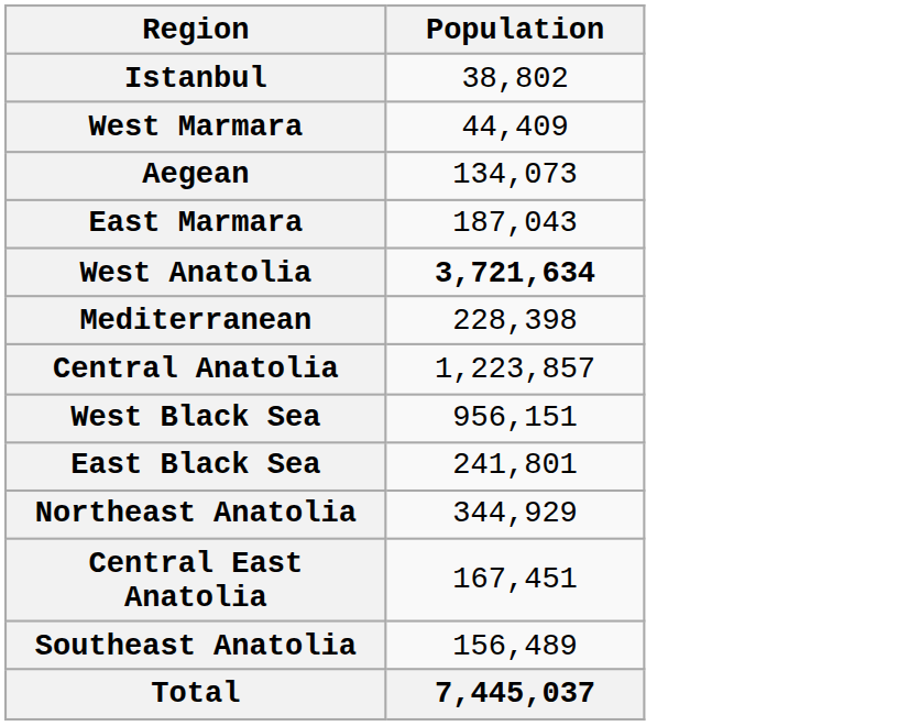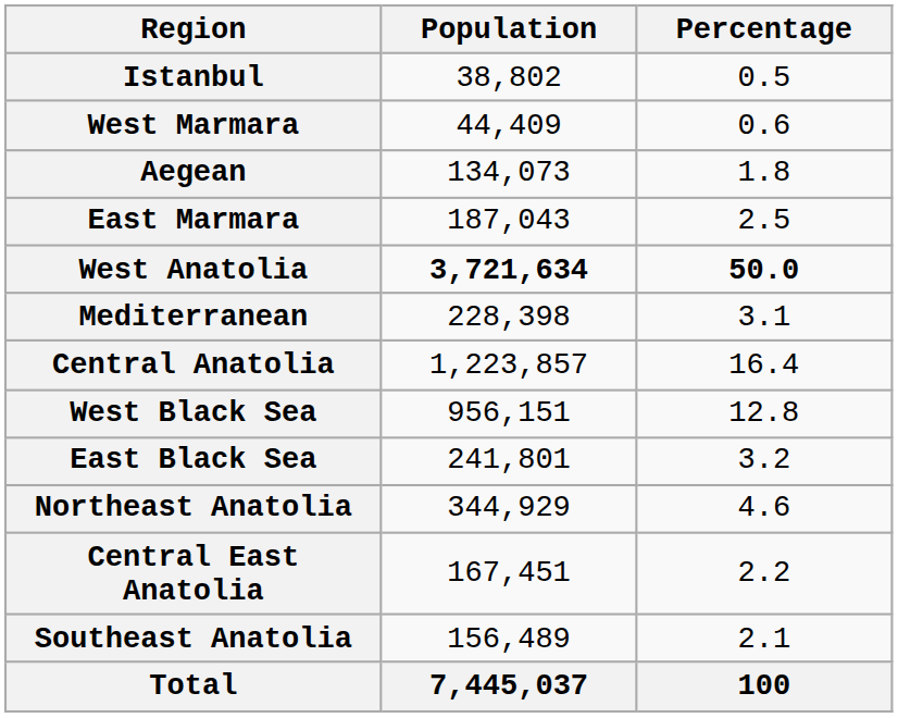 <table class="wikitable">
 <tr>
 <th style="width:120pt;">Region</th>
 <th style="width:80pt;">Population</th>
+<th style="width:80pt;">Percentage</th>
 </tr>
 <tr>
 <th style="width:120pt;">Istanbul</th>
 <td style="text-align:center;">38,802</td>
+<td style="text-align:center;">0.5</td>
 </tr>
 <tr>
 <th style="width:120pt;">West Marmara</th>
 <td style="text-align:center;">44,409</td>
+<td style="text-align:center;">0.6</td>
 </tr>
 <tr>
 <th style="width:120pt;">Aegean</th>
 <td style="text-align:center;">134,073</td>
+<td style="text-align:center;">1.8</td>
 </tr>
 <tr>
 <th style="width:120pt;">East Marmara</th>
 <td style="text-align:center;">187,043</td>
+<td style="text-align:center;">2.5</td>
 </tr>
 <tr>
 <th style="width:120pt;">West Anatolia</th>
 <td style="text-align:center;"><strong>3,721,634</strong></td>
+<td style="text-align:center;"><strong>50.0</strong></td>
 </tr>
 <tr>
 <th style="width:120pt;">Mediterranean</th>
 <td style="text-align:center;">228,398</td>
+<td style="text-align:center;">3.1</td>
 </tr>
 <tr>
 <th style="width:120pt;">Central Anatolia</th>
 <td style="text-align:center;">1,223,857</td>
+<td style="text-align:center;">16.4</td>
 </tr>
 <tr>
 <th style="width:120pt;">West Black Sea</th>
 <td style="text-align:center;">956,151</td>
+<td style="text-align:center;">12.8</td>
 </tr>
 <tr>
 <th style="width:120pt;">East Black Sea</th>
 <td style="text-align:center;">241,801</td>
+<td style="text-align:center;">3.2</td>
 </tr>
 <tr>
 <th style="width:120pt;">Northeast Anatolia</th>
 <td style="text-align:center;">344,929</td>
+<td style="text-align:center;">4.6</td>
 </tr>
 <tr>
 <th style="width:120pt;">Central East Anatolia</th>
 <td style="text-align:center;">167,451</td>
+<td style="text-align:center;">2.2</td>
 </tr>
 <tr>
 <th style="width:120pt;">Southeast Anatolia</th>
 <td style="text-align:center;">156,489</td>
+<td style="text-align:center;">2.1</td>
 </tr>
 <tr>
 <th style="width:120pt;">Total</th>
 <th style="width:80pt;">7,445,037</th>
+<th style="text-align:center;">100</th>
 </tr>
 </table>
